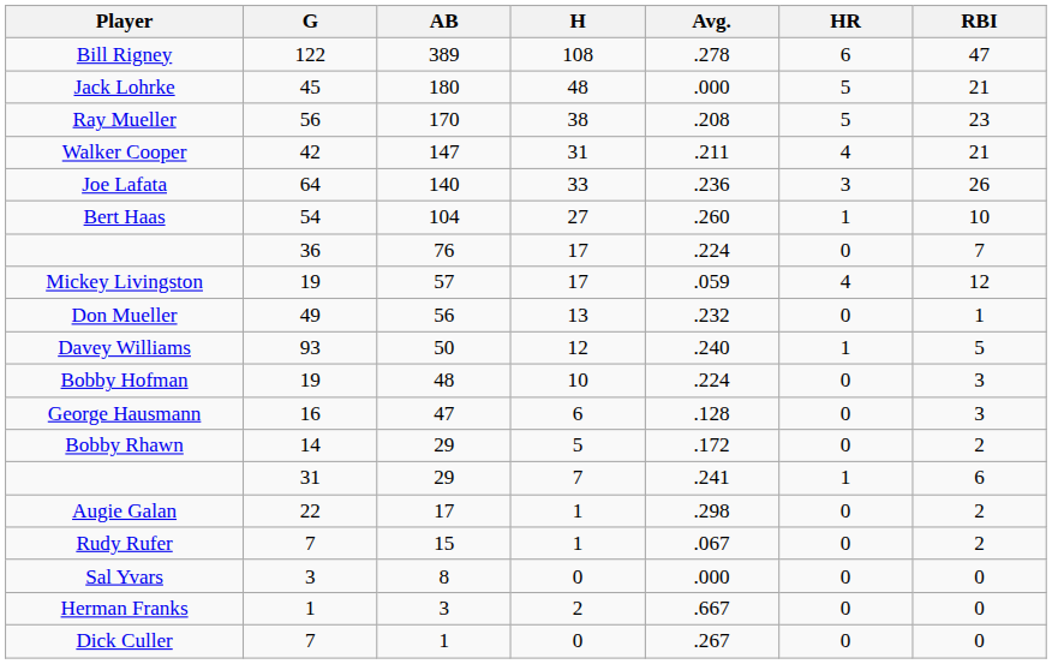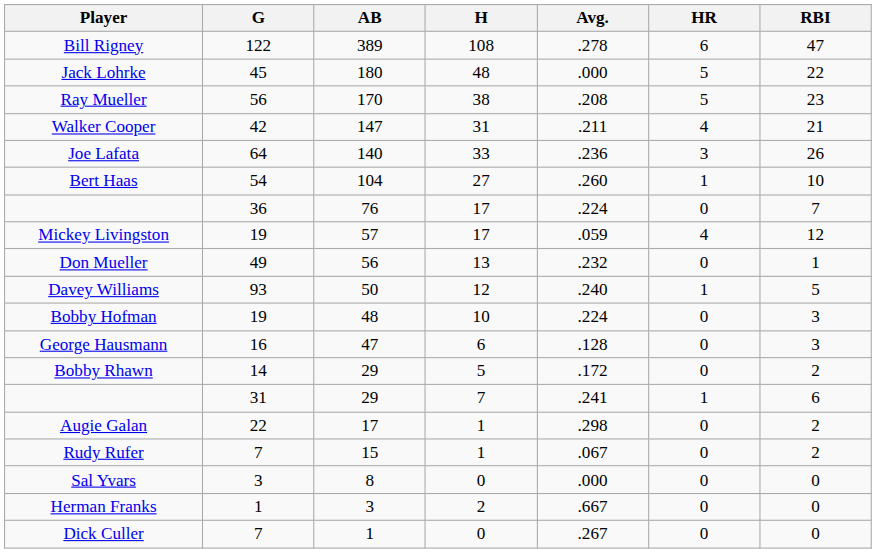 <table class="wikitable sortable">
 <tr>
 <th bgcolor="#DDDDFF" width="16%">Player</th>
 <th bgcolor="#DDDDFF" width="9%">G</th>
 <th bgcolor="#DDDDFF" width="9%">AB</th>
 <th bgcolor="#DDDDFF" width="9%">H</th>
 <th bgcolor="#DDDDFF" width="9%">Avg.</th>
 <th bgcolor="#DDDDFF" width="9%">HR</th>
 <th bgcolor="#DDDDFF" width="9%">RBI</th>
 </tr>
 <tr align="center">
 <td><a href='#'>Bill Rigney</a></td>
 <td>122</td>
 <td>389</td>
 <td>108</td>
 <td>.278</td>
 <td>6</td>
 <td>47</td>
 </tr>
 <tr align=center>
 <td><a href='#'>Jack Lohrke</a></td>
 <td>45</td>
 <td>180</td>
 <td>48</td>
 <td>.000</td>
 <td>5</td>
-<td>21</td>
+<td>22</td>
 </tr>
 <tr align=center>
 <td><a href='#'>Ray Mueller</a></td>
 <td>56</td>
 <td>170</td>
 <td>38</td>
 <td>.208</td>
 <td>5</td>
 <td>23</td>
 </tr>
 <tr align=center>
 <td><a href='#'>Walker Cooper</a></td>
 <td>42</td>
 <td>147</td>
 <td>31</td>
 <td>.211</td>
 <td>4</td>
 <td>21</td>
 </tr>
 <tr align=center>
 <td><a href='#'>Joe Lafata</a></td>
 <td>64</td>
 <td>140</td>
 <td>33</td>
 <td>.236</td>
 <td>3</td>
 <td>26</td>
 </tr>
 <tr align=center>
 <td><a href='#'>Bert Haas</a></td>
 <td>54</td>
 <td>104</td>
 <td>27</td>
 <td>.260</td>
 <td>1</td>
 <td>10</td>
 </tr>
 <tr align=center>
 <td></td>
 <td>36</td>
 <td>76</td>
 <td>17</td>
 <td>.224</td>
 <td>0</td>
 <td>7</td>
 </tr>
 <tr align="center">
 <td><a href='#'>Mickey Livingston</a></td>
 <td>19</td>
 <td>57</td>
 <td>17</td>
 <td>.059</td>
 <td>4</td>
 <td>12</td>
 </tr>
 <tr align=center>
 <td><a href='#'>Don Mueller</a></td>
 <td>49</td>
 <td>56</td>
 <td>13</td>
 <td>.232</td>
 <td>0</td>
 <td>1</td>
 </tr>
 <tr align=center>
 <td><a href='#'>Davey Williams</a></td>
 <td>93</td>
 <td>50</td>
 <td>12</td>
 <td>.240</td>
 <td>1</td>
 <td>5</td>
 </tr>
 <tr align=center>
 <td><a href='#'>Bobby Hofman</a></td>
 <td>19</td>
 <td>48</td>
 <td>10</td>
 <td>.224</td>
 <td>0</td>
 <td>3</td>
 </tr>
 <tr align=center>
 <td><a href='#'>George Hausmann</a></td>
 <td>16</td>
 <td>47</td>
 <td>6</td>
 <td>.128</td>
 <td>0</td>
 <td>3</td>
 </tr>
 <tr align=center>
 <td><a href='#'>Bobby Rhawn</a></td>
 <td>14</td>
 <td>29</td>
 <td>5</td>
 <td>.172</td>
 <td>0</td>
 <td>2</td>
 </tr>
 <tr align=center>
 <td></td>
 <td>31</td>
 <td>29</td>
 <td>7</td>
 <td>.241</td>
 <td>1</td>
 <td>6</td>
 </tr>
 <tr align="center">
 <td><a href='#'>Augie Galan</a></td>
 <td>22</td>
 <td>17</td>
 <td>1</td>
 <td>.298</td>
 <td>0</td>
 <td>2</td>
 </tr>
 <tr align=center>
 <td><a href='#'>Rudy Rufer</a></td>
 <td>7</td>
 <td>15</td>
 <td>1</td>
 <td>.067</td>
 <td>0</td>
 <td>2</td>
 </tr>
 <tr align=center>
 <td><a href='#'>Sal Yvars</a></td>
 <td>3</td>
 <td>8</td>
 <td>0</td>
 <td>.000</td>
 <td>0</td>
 <td>0</td>
 </tr>
 <tr align=center>
 <td><a href='#'>Herman Franks</a></td>
 <td>1</td>
 <td>3</td>
 <td>2</td>
 <td>.667</td>
 <td>0</td>
 <td>0</td>
 </tr>
 <tr align=center>
 <td><a href='#'>Dick Culler</a></td>
 <td>7</td>
 <td>1</td>
 <td>0</td>
 <td>.267</td>
 <td>0</td>
 <td>0</td>
 </tr>
 </table>
